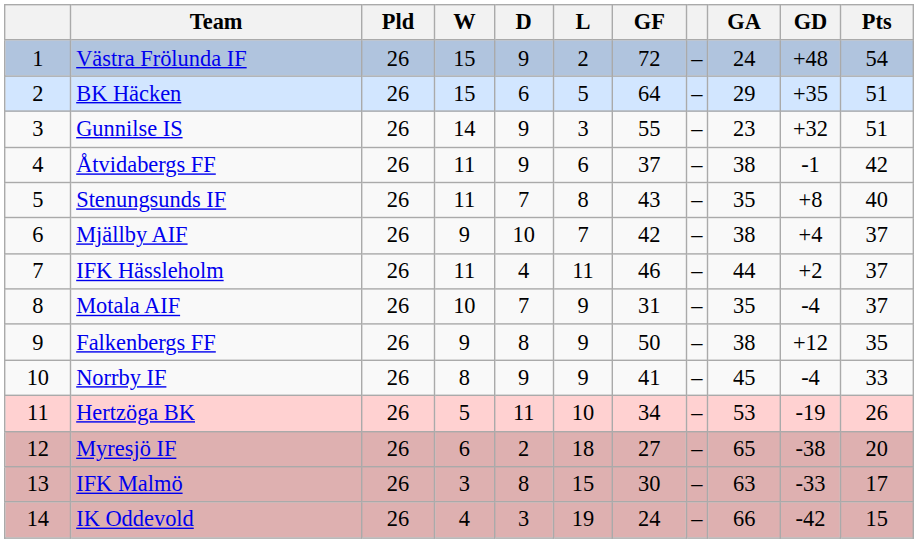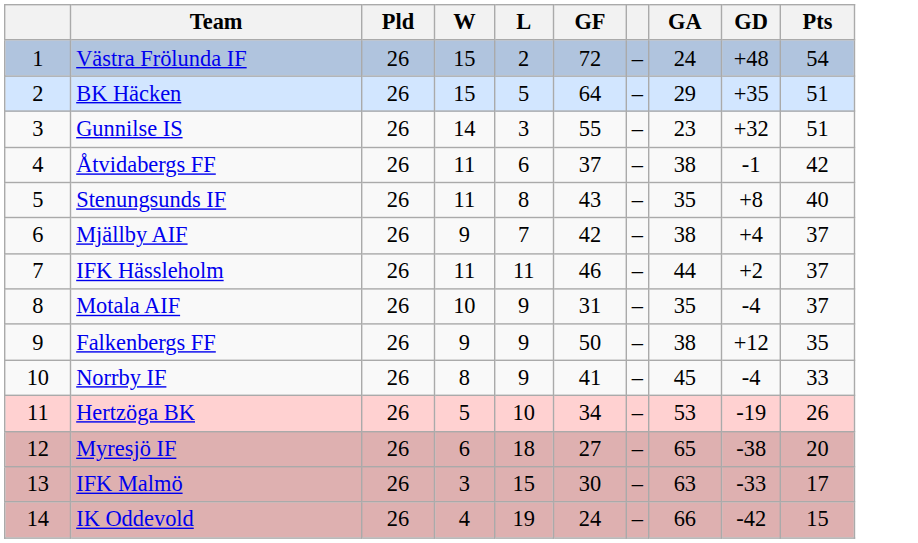 <table class="wikitable" style="text-align: center">
 <tr>
 <th style="width: 40px;"></th>
 <th style="width: 200px;">Team</th>
 <th style="width: 45px;">Pld</th>
 <th style="width: 35px;">W</th>
-<th style="width: 35px;">D</th>
 <th style="width: 35px;">L</th>
 <th style="width: 45px;">GF</th>
 <th></th>
 <th style="width: 45px;">GA</th>
 <th style="width: 35px;">GD</th>
 <th style="width: 45px;">Pts</th>
 </tr>
 <tr style="background: #b0c4de">
 <td>1</td>
 <td style="text-align: left;"><a href='#'>Västra Frölunda IF</a></td>
 <td>26</td>
 <td>15</td>
-<td>9</td>
 <td>2</td>
 <td>72</td>
 <td>–</td>
 <td>24</td>
 <td>+48</td>
 <td>54</td>
 </tr>
 <tr style="background: #d2e6ff">
 <td>2</td>
 <td style="text-align: left;"><a href='#'>BK Häcken</a></td>
 <td>26</td>
 <td>15</td>
-<td>6</td>
 <td>5</td>
 <td>64</td>
 <td>–</td>
 <td>29</td>
 <td>+35</td>
 <td>51</td>
 </tr>
 <tr>
 <td>3</td>
 <td style="text-align: left;"><a href='#'>Gunnilse IS</a></td>
 <td>26</td>
 <td>14</td>
-<td>9</td>
 <td>3</td>
 <td>55</td>
 <td>–</td>
 <td>23</td>
 <td>+32</td>
 <td>51</td>
 </tr>
 <tr>
 <td>4</td>
 <td style="text-align: left;"><a href='#'>Åtvidabergs FF</a></td>
 <td>26</td>
 <td>11</td>
-<td>9</td>
 <td>6</td>
 <td>37</td>
 <td>–</td>
 <td>38</td>
 <td>-1</td>
 <td>42</td>
 </tr>
 <tr>
 <td>5</td>
 <td style="text-align: left;"><a href='#'>Stenungsunds IF</a></td>
 <td>26</td>
 <td>11</td>
-<td>7</td>
 <td>8</td>
 <td>43</td>
 <td>–</td>
 <td>35</td>
 <td>+8</td>
 <td>40</td>
 </tr>
 <tr>
 <td>6</td>
 <td style="text-align: left;"><a href='#'>Mjällby AIF</a></td>
 <td>26</td>
 <td>9</td>
-<td>10</td>
 <td>7</td>
 <td>42</td>
 <td>–</td>
 <td>38</td>
 <td>+4</td>
 <td>37</td>
 </tr>
 <tr>
 <td>7</td>
 <td style="text-align: left;"><a href='#'>IFK Hässleholm</a></td>
 <td>26</td>
 <td>11</td>
-<td>4</td>
 <td>11</td>
 <td>46</td>
 <td>–</td>
 <td>44</td>
 <td>+2</td>
 <td>37</td>
 </tr>
 <tr>
 <td>8</td>
 <td style="text-align: left;"><a href='#'>Motala AIF</a></td>
 <td>26</td>
 <td>10</td>
-<td>7</td>
 <td>9</td>
 <td>31</td>
 <td>–</td>
 <td>35</td>
 <td>-4</td>
 <td>37</td>
 </tr>
 <tr>
 <td>9</td>
 <td style="text-align: left;"><a href='#'>Falkenbergs FF</a></td>
 <td>26</td>
 <td>9</td>
-<td>8</td>
 <td>9</td>
 <td>50</td>
 <td>–</td>
 <td>38</td>
 <td>+12</td>
 <td>35</td>
 </tr>
 <tr>
 <td>10</td>
 <td style="text-align: left;"><a href='#'>Norrby IF</a></td>
 <td>26</td>
 <td>8</td>
 <td>9</td>
-<td>9</td>
 <td>41</td>
 <td>–</td>
 <td>45</td>
 <td>-4</td>
 <td>33</td>
 </tr>
 <tr style="background: #ffd1d1">
 <td>11</td>
 <td style="text-align: left;"><a href='#'>Hertzöga BK</a></td>
 <td>26</td>
 <td>5</td>
-<td>11</td>
 <td>10</td>
 <td>34</td>
 <td>–</td>
 <td>53</td>
 <td>-19</td>
 <td>26</td>
 </tr>
 <tr style="background: #deb0b0">
 <td>12</td>
 <td style="text-align: left;"><a href='#'>Myresjö IF</a></td>
 <td>26</td>
 <td>6</td>
-<td>2</td>
 <td>18</td>
 <td>27</td>
 <td>–</td>
 <td>65</td>
 <td>-38</td>
 <td>20</td>
 </tr>
 <tr style="background: #deb0b0">
 <td>13</td>
 <td style="text-align: left;"><a href='#'>IFK Malmö</a></td>
 <td>26</td>
 <td>3</td>
-<td>8</td>
 <td>15</td>
 <td>30</td>
 <td>–</td>
 <td>63</td>
 <td>-33</td>
 <td>17</td>
 </tr>
 <tr style="background: #deb0b0">
 <td>14</td>
 <td style="text-align: left;"><a href='#'>IK Oddevold</a></td>
 <td>26</td>
 <td>4</td>
-<td>3</td>
 <td>19</td>
 <td>24</td>
 <td>–</td>
 <td>66</td>
 <td>-42</td>
 <td>15</td>
 </tr>
 </table>
